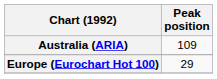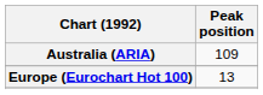 <table class="wikitable sortable plainrowheaders" style="text-align:center">
 <tr>
 <th>Chart (1992)</th>
 <th>Peak<br>position</th>
 </tr>
 <tr>
 <th scope="row">Australia (<a href='#'>ARIA</a>)</th>
 <td>109</td>
 </tr>
 <tr>
 </tr>
 <tr>
 <th scope="row">Europe (<a href='#'>Eurochart Hot 100</a>)</th>
-<td>29</td>
+<td>13</td>
 </tr>
 <tr>
 </tr>
 <tr>
 </tr>
 <tr>
 </tr>
 <tr>
 </tr>
 </table>
